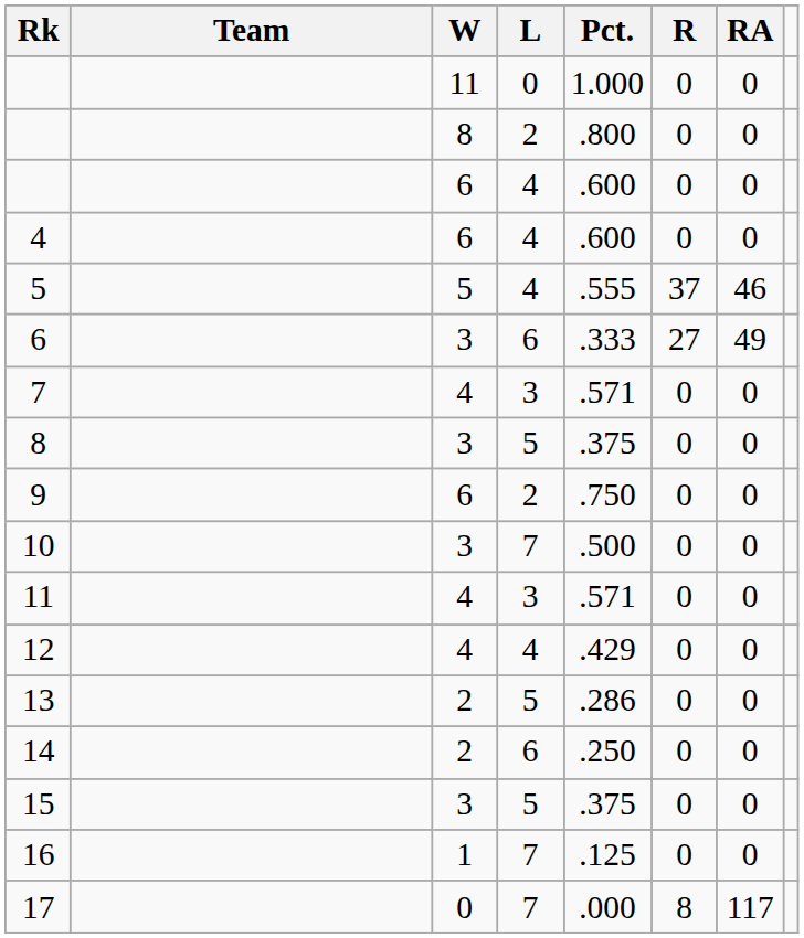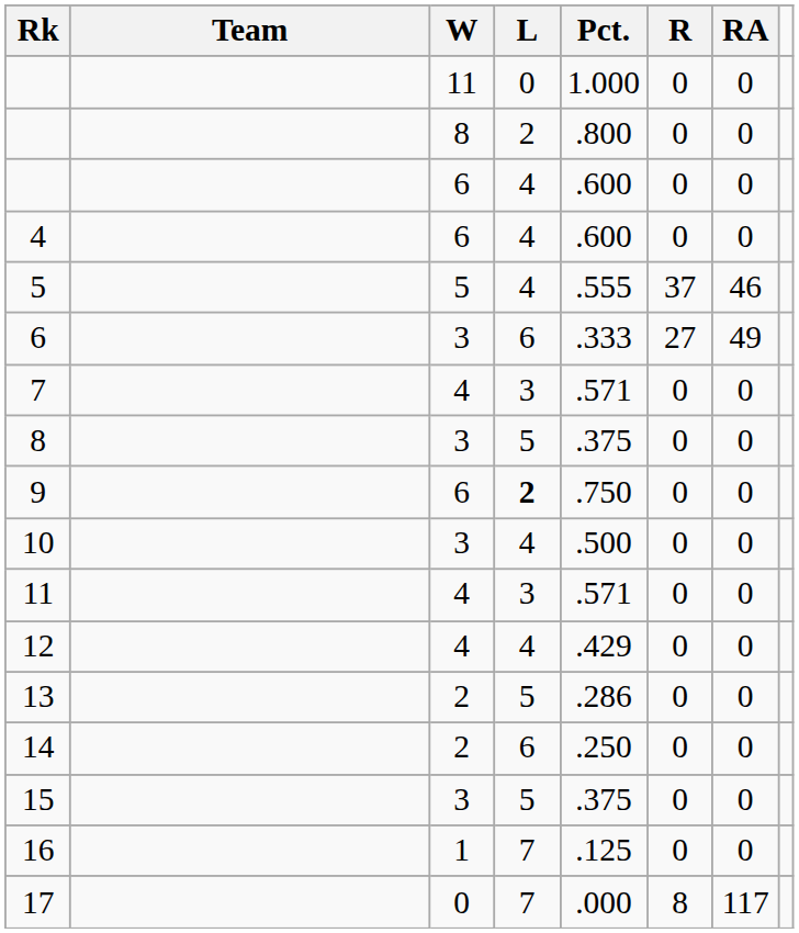 <table class="wikitable" style="text-align: center;">
 <tr>
 <th style="width: 25px;">Rk</th>
 <th style="width: 170px;">Team</th>
 <th style="width: 25px;">W</th>
 <th style="width: 25px;">L</th>
 <th style="width: 25px;">Pct.</th>
 <th style="width: 25px;">R</th>
 <th style="width: 25px;">RA</th>
 </tr>
 <tr>
 <td></td>
 <td style="text-align: left;"></td>
 <td>11</td>
 <td>0</td>
 <td>1.000</td>
 <td>0</td>
 <td>0</td>
 <td></td>
 </tr>
 <tr>
 <td></td>
 <td style="text-align: left;"></td>
 <td>8</td>
 <td>2</td>
 <td>.800</td>
 <td>0</td>
 <td>0</td>
 <td></td>
 </tr>
 <tr>
 <td></td>
 <td style="text-align: left;"></td>
 <td>6</td>
 <td>4</td>
 <td>.600</td>
 <td>0</td>
 <td>0</td>
 <td></td>
 </tr>
 <tr>
 <td>4</td>
 <td style="text-align: left;"></td>
 <td>6</td>
 <td>4</td>
 <td>.600</td>
 <td>0</td>
 <td>0</td>
 <td></td>
 </tr>
 <tr>
 <td>5</td>
 <td style="text-align: left;"></td>
 <td>5</td>
 <td>4</td>
 <td>.555</td>
 <td>37</td>
 <td>46</td>
 <td></td>
 </tr>
 <tr>
 <td>6</td>
 <td style="text-align: left;"></td>
 <td>3</td>
 <td>6</td>
 <td>.333</td>
 <td>27</td>
 <td>49</td>
 <td></td>
 </tr>
 <tr>
 <td>7</td>
 <td style="text-align: left;"></td>
 <td>4</td>
 <td>3</td>
 <td>.571</td>
 <td>0</td>
 <td>0</td>
 <td></td>
 </tr>
 <tr>
 <td>8</td>
 <td style="text-align: left;"></td>
 <td>3</td>
 <td>5</td>
 <td>.375</td>
 <td>0</td>
 <td>0</td>
 <td></td>
 </tr>
 <tr>
 <td>9</td>
 <td style="text-align: left;"></td>
 <td>6</td>
-<td>2</td>
+<td><strong>2</strong></td>
 <td>.750</td>
 <td>0</td>
 <td>0</td>
 <td></td>
 </tr>
 <tr>
 <td>10</td>
 <td style="text-align: left;"></td>
 <td>3</td>
-<td>7</td>
+<td>4</td>
 <td>.500</td>
 <td>0</td>
 <td>0</td>
 <td></td>
 </tr>
 <tr>
 <td>11</td>
 <td style="text-align: left;"></td>
 <td>4</td>
 <td>3</td>
 <td>.571</td>
 <td>0</td>
 <td>0</td>
 <td></td>
 </tr>
 <tr>
 <td>12</td>
 <td style="text-align: left;"></td>
 <td>4</td>
 <td>4</td>
 <td>.429</td>
 <td>0</td>
 <td>0</td>
 <td></td>
 </tr>
 <tr>
 <td>13</td>
 <td style="text-align: left;"></td>
 <td>2</td>
 <td>5</td>
 <td>.286</td>
 <td>0</td>
 <td>0</td>
 <td></td>
 </tr>
 <tr>
 <td>14</td>
 <td style="text-align: left;"></td>
 <td>2</td>
 <td>6</td>
 <td>.250</td>
 <td>0</td>
 <td>0</td>
 <td></td>
 </tr>
 <tr>
 <td>15</td>
 <td style="text-align: left;"></td>
 <td>3</td>
 <td>5</td>
 <td>.375</td>
 <td>0</td>
 <td>0</td>
 <td></td>
 </tr>
 <tr>
 <td>16</td>
 <td style="text-align: left;"></td>
 <td>1</td>
 <td>7</td>
 <td>.125</td>
 <td>0</td>
 <td>0</td>
 <td></td>
 </tr>
 <tr>
 <td>17</td>
 <td style="text-align: left;"></td>
 <td>0</td>
 <td>7</td>
 <td>.000</td>
 <td>8</td>
 <td>117</td>
 <td></td>
 </tr>
 </table>
